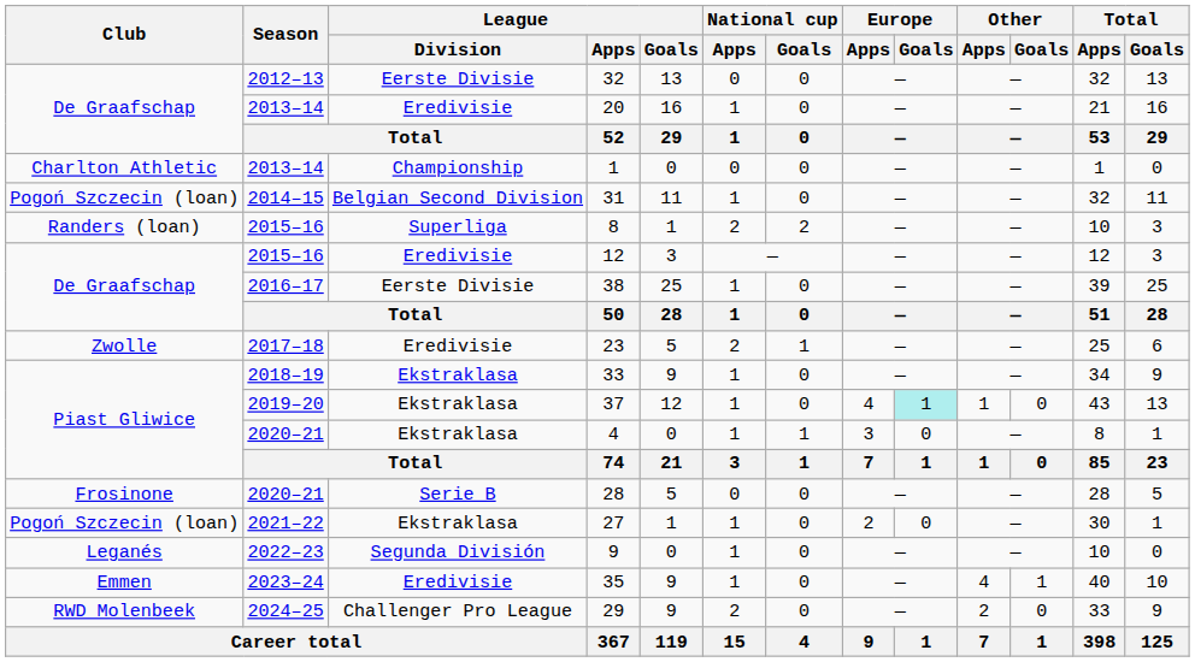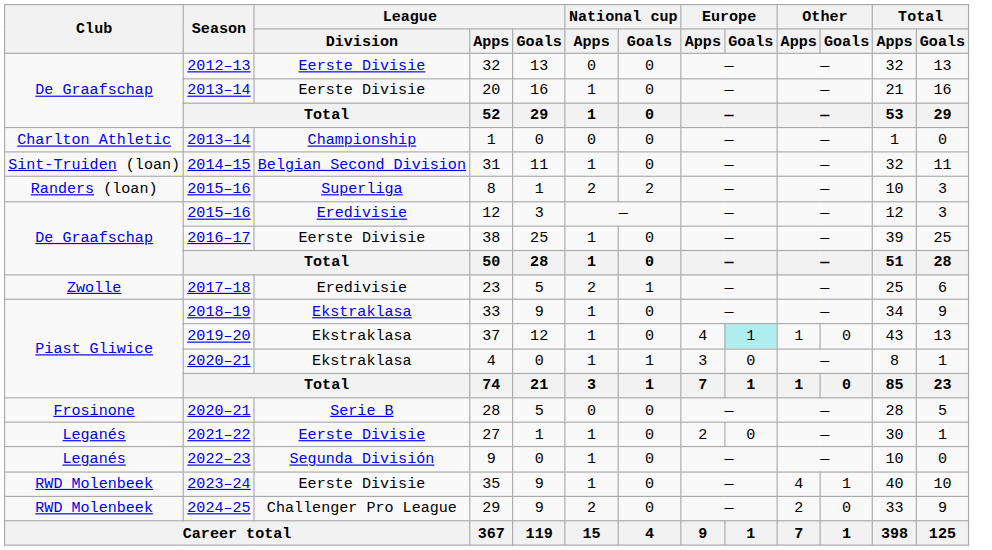 <table class="wikitable" style="text-align: center;">
 <tr>
 <th rowspan=2>Club</th>
 <th rowspan=2>Season</th>
 <th colspan=3>League</th>
 <th colspan=2>National cup</th>
 <th colspan=2>Europe</th>
 <th colspan=2>Other</th>
 <th colspan=2>Total</th>
 </tr>
 <tr>
 <th>Division</th>
 <th>Apps</th>
 <th>Goals</th>
 <th>Apps</th>
 <th>Goals</th>
 <th>Apps</th>
 <th>Goals</th>
 <th>Apps</th>
 <th>Goals</th>
 <th>Apps</th>
 <th>Goals</th>
 </tr>
 <tr>
 <td rowspan=3><a href='#'>De Graafschap</a></td>
 <td><a href='#'>2012–13</a></td>
 <td><a href='#'>Eerste Divisie</a></td>
 <td>32</td>
 <td>13</td>
 <td>0</td>
 <td>0</td>
 <td colspan="2">—</td>
 <td colspan="2">—</td>
 <td>32</td>
 <td>13</td>
 </tr>
 <tr>
 <td><a href='#'>2013–14</a></td>
-<td><a href='#'>Eredivisie</a></td>
+<td>Eerste Divisie</td>
 <td>20</td>
 <td>16</td>
 <td>1</td>
 <td>0</td>
 <td colspan="2">—</td>
 <td colspan="2">—</td>
 <td>21</td>
 <td>16</td>
 </tr>
 <tr>
 <th colspan="2">Total</th>
 <th>52</th>
 <th>29</th>
 <th>1</th>
 <th>0</th>
 <th colspan="2">—</th>
 <th colspan="2">—</th>
 <th>53</th>
 <th>29</th>
 </tr>
 <tr>
 <td><a href='#'>Charlton Athletic</a></td>
 <td><a href='#'>2013–14</a></td>
 <td><a href='#'>Championship</a></td>
 <td>1</td>
 <td>0</td>
 <td>0</td>
 <td>0</td>
 <td colspan="2">—</td>
 <td colspan="2">—</td>
 <td>1</td>
 <td>0</td>
 </tr>
 <tr>
-<td><a href='#'>Pogoń Szczecin</a> (loan)</td>
+<td><a href='#'>Sint-Truiden</a> (loan)</td>
 <td><a href='#'>2014–15</a></td>
 <td><a href='#'>Belgian Second Division</a></td>
 <td>31</td>
 <td>11</td>
 <td>1</td>
 <td>0</td>
 <td colspan="2">—</td>
 <td colspan="2">—</td>
 <td>32</td>
 <td>11</td>
 </tr>
 <tr>
 <td><a href='#'>Randers</a> (loan)</td>
 <td><a href='#'>2015–16</a></td>
 <td><a href='#'>Superliga</a></td>
 <td>8</td>
 <td>1</td>
 <td>2</td>
 <td>2</td>
 <td colspan="2">—</td>
 <td colspan="2">—</td>
 <td>10</td>
 <td>3</td>
 </tr>
 <tr>
 <td rowspan=3><a href='#'>De Graafschap</a></td>
 <td><a href='#'>2015–16</a></td>
 <td><a href='#'>Eredivisie</a></td>
 <td>12</td>
 <td>3</td>
 <td colspan="2">—</td>
 <td colspan="2">—</td>
 <td colspan="2">—</td>
 <td>12</td>
 <td>3</td>
 </tr>
 <tr>
 <td><a href='#'>2016–17</a></td>
 <td>Eerste Divisie</td>
 <td>38</td>
 <td>25</td>
 <td>1</td>
 <td>0</td>
 <td colspan="2">—</td>
 <td colspan="2">—</td>
 <td>39</td>
 <td>25</td>
 </tr>
 <tr>
 <th colspan="2">Total</th>
 <th>50</th>
 <th>28</th>
 <th>1</th>
 <th>0</th>
 <th colspan="2">—</th>
 <th colspan="2">—</th>
 <th>51</th>
 <th>28</th>
 </tr>
 <tr>
 <td><a href='#'>Zwolle</a></td>
 <td><a href='#'>2017–18</a></td>
 <td>Eredivisie</td>
 <td>23</td>
 <td>5</td>
 <td>2</td>
 <td>1</td>
 <td colspan="2">—</td>
 <td colspan="2">—</td>
 <td>25</td>
 <td>6</td>
 </tr>
 <tr>
 <td rowspan=4><a href='#'>Piast Gliwice</a></td>
 <td><a href='#'>2018–19</a></td>
 <td><a href='#'>Ekstraklasa</a></td>
 <td>33</td>
 <td>9</td>
 <td>1</td>
 <td>0</td>
 <td colspan="2">—</td>
 <td colspan="2">—</td>
 <td>34</td>
 <td>9</td>
 </tr>
 <tr>
 <td><a href='#'>2019–20</a></td>
 <td>Ekstraklasa</td>
 <td>37</td>
 <td>12</td>
 <td>1</td>
 <td>0</td>
 <td>4</td>
 <td style="background: paleturquoise;">1</td>
 <td>1</td>
 <td>0</td>
 <td>43</td>
 <td>13</td>
 </tr>
 <tr>
 <td><a href='#'>2020–21</a></td>
 <td>Ekstraklasa</td>
 <td>4</td>
 <td>0</td>
 <td>1</td>
 <td>1</td>
 <td>3</td>
 <td>0</td>
 <td colspan="2">—</td>
 <td>8</td>
 <td>1</td>
 </tr>
 <tr>
 <th colspan="2">Total</th>
 <th>74</th>
 <th>21</th>
 <th>3</th>
 <th>1</th>
 <th>7</th>
 <th>1</th>
 <th>1</th>
 <th>0</th>
 <th>85</th>
 <th>23</th>
 </tr>
 <tr>
 <td><a href='#'>Frosinone</a></td>
 <td><a href='#'>2020–21</a></td>
 <td><a href='#'>Serie B</a></td>
 <td>28</td>
 <td>5</td>
 <td>0</td>
 <td>0</td>
 <td colspan="2">—</td>
 <td colspan="2">—</td>
 <td>28</td>
 <td>5</td>
 </tr>
 <tr>
-<td><a href='#'>Pogoń Szczecin</a> (loan)</td>
+<td><a href='#'>Leganés</a></td>
 <td><a href='#'>2021–22</a></td>
-<td>Ekstraklasa</td>
+<td><a href='#'>Eerste Divisie</a></td>
 <td>27</td>
 <td>1</td>
 <td>1</td>
 <td>0</td>
 <td>2</td>
 <td>0</td>
 <td colspan="2">—</td>
 <td>30</td>
 <td>1</td>
 </tr>
 <tr>
 <td><a href='#'>Leganés</a></td>
 <td><a href='#'>2022–23</a></td>
 <td><a href='#'>Segunda División</a></td>
 <td>9</td>
 <td>0</td>
 <td>1</td>
 <td>0</td>
 <td colspan="2">—</td>
 <td colspan="2">—</td>
 <td>10</td>
 <td>0</td>
 </tr>
 <tr>
-<td><a href='#'>Emmen</a></td>
+<td><a href='#'>RWD Molenbeek</a></td>
 <td><a href='#'>2023–24</a></td>
-<td><a href='#'>Eredivisie</a></td>
+<td>Eerste Divisie</td>
 <td>35</td>
 <td>9</td>
 <td>1</td>
 <td>0</td>
 <td colspan="2">—</td>
 <td>4</td>
 <td>1</td>
 <td>40</td>
 <td>10</td>
 </tr>
 <tr>
 <td><a href='#'>RWD Molenbeek</a></td>
 <td><a href='#'>2024–25</a></td>
 <td>Challenger Pro League</td>
 <td>29</td>
 <td>9</td>
 <td>2</td>
 <td>0</td>
 <td colspan="2">—</td>
 <td>2</td>
 <td>0</td>
 <td>33</td>
 <td>9</td>
 </tr>
 <tr>
 <th colspan="3">Career total</th>
 <th>367</th>
 <th>119</th>
 <th>15</th>
 <th>4</th>
 <th>9</th>
 <th>1</th>
 <th>7</th>
 <th>1</th>
 <th>398</th>
 <th>125</th>
 </tr>
 </table>
